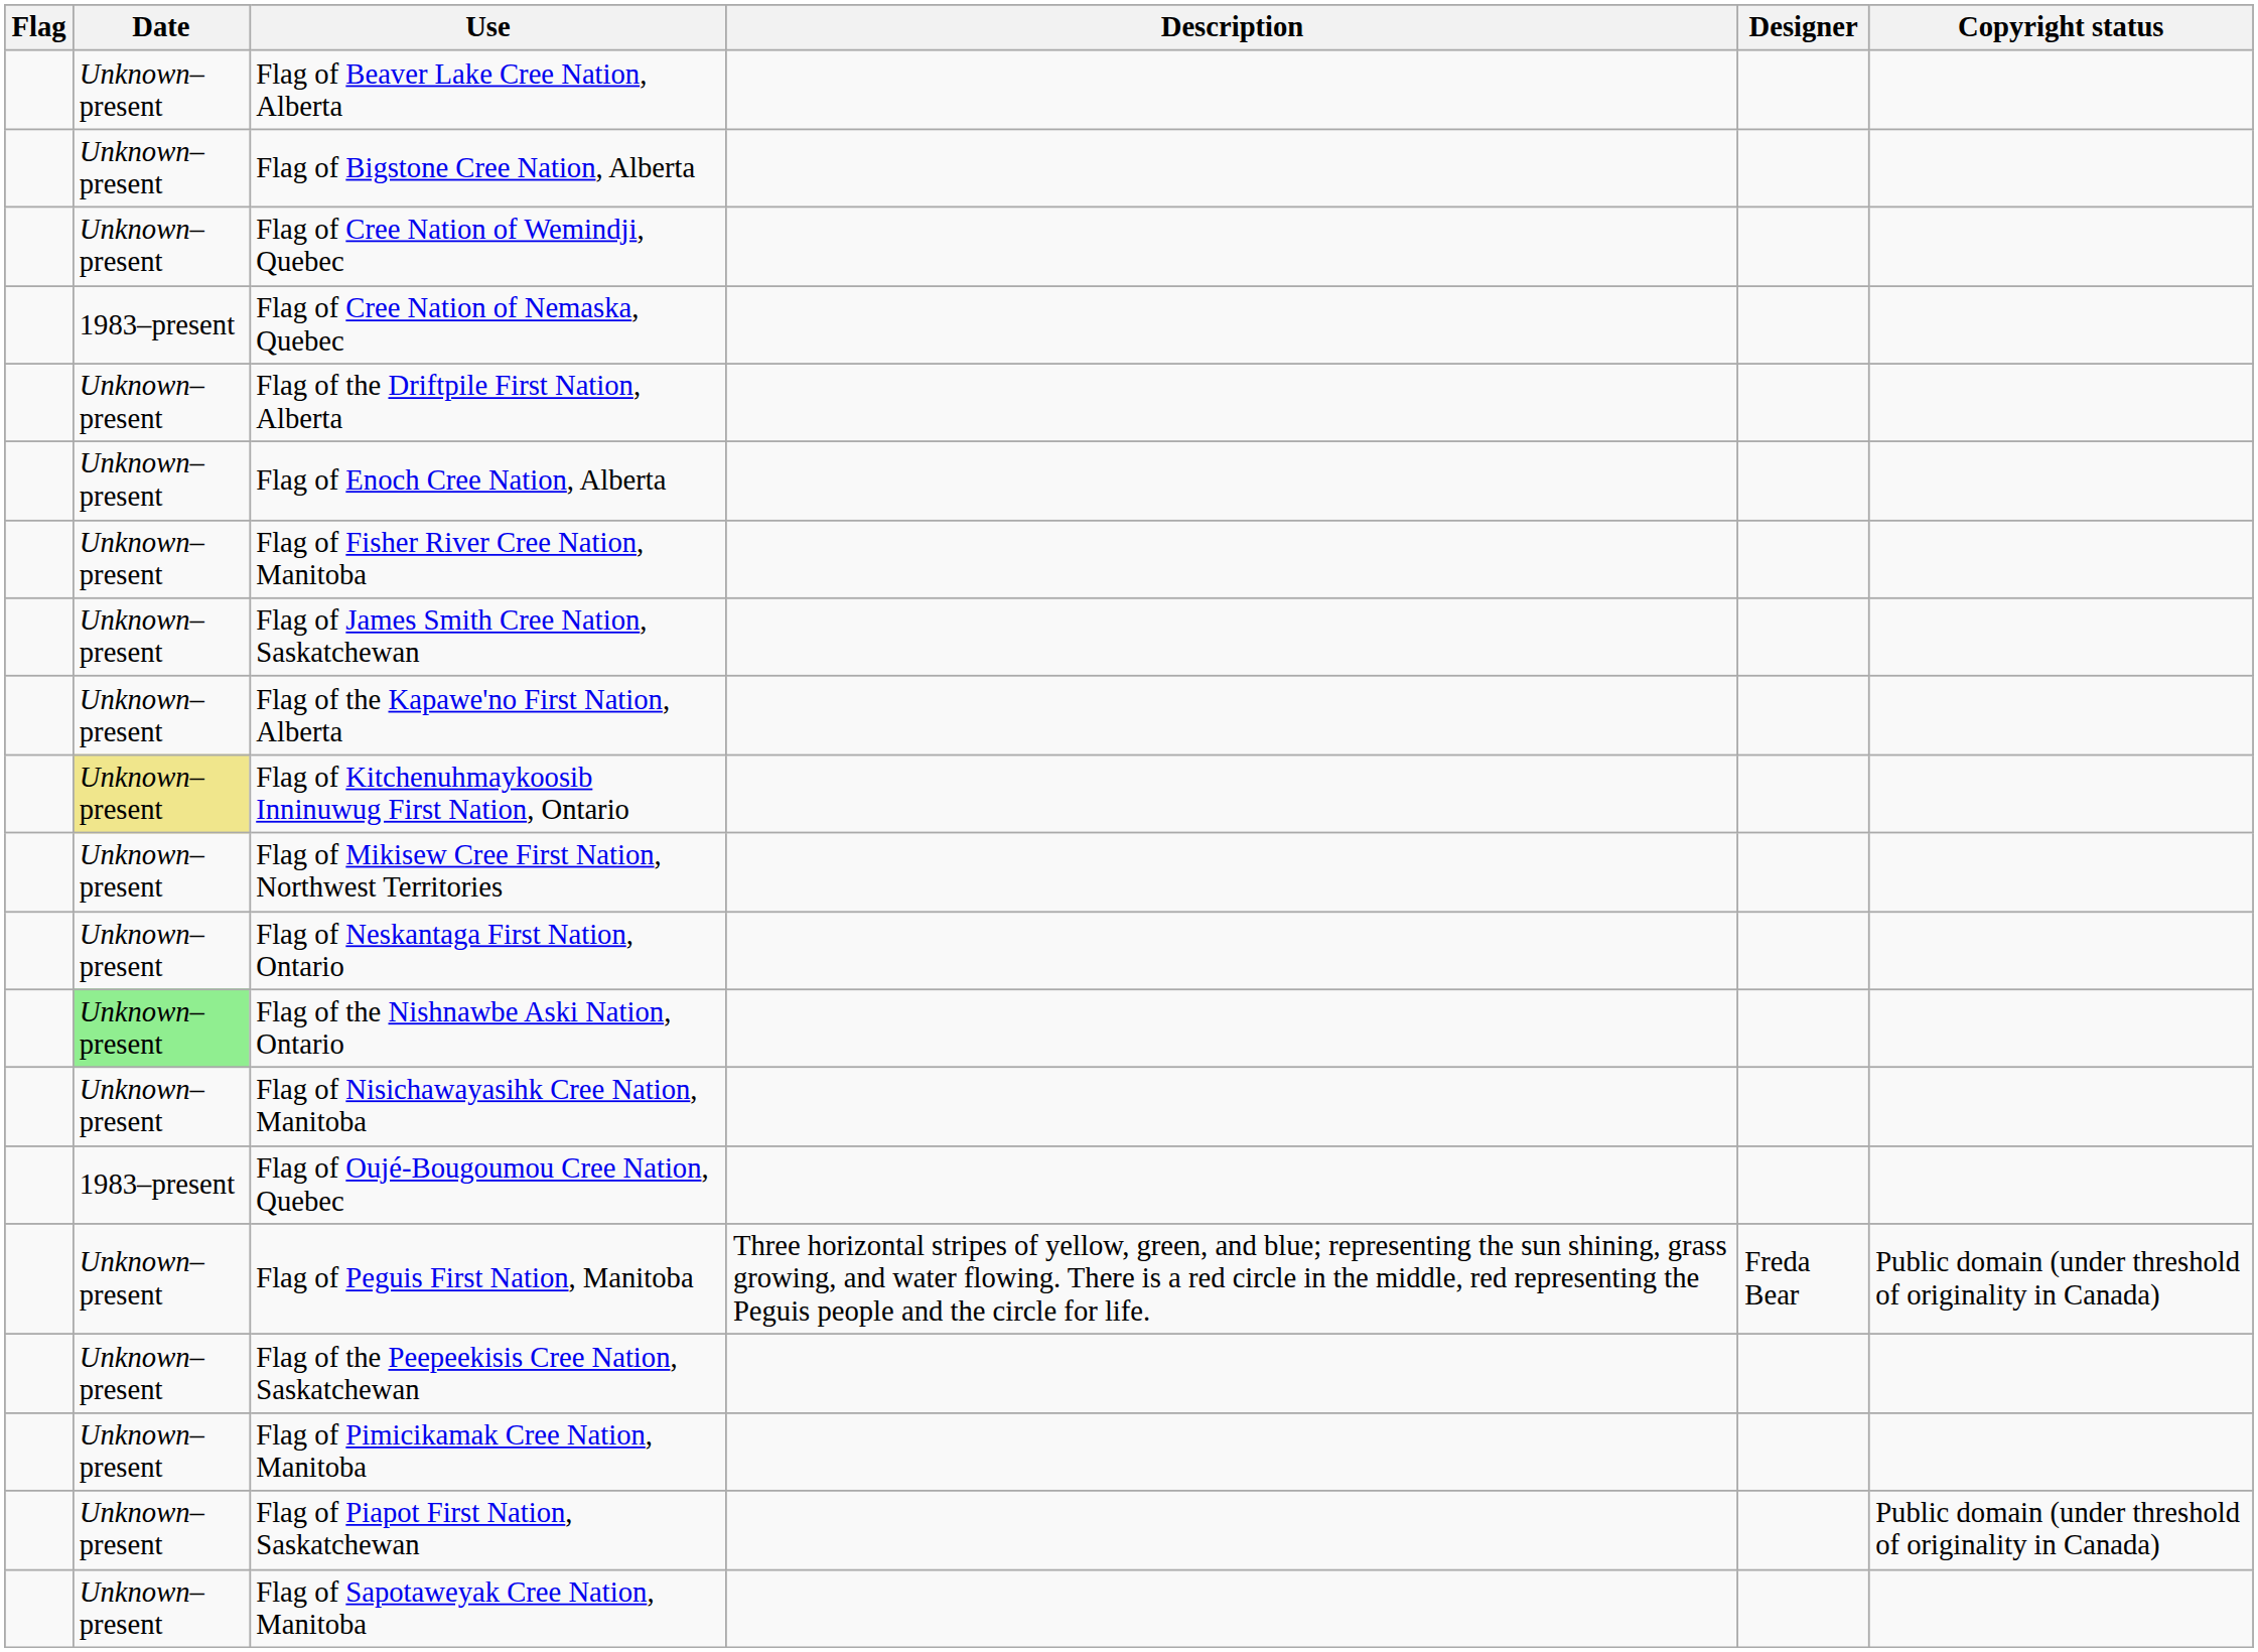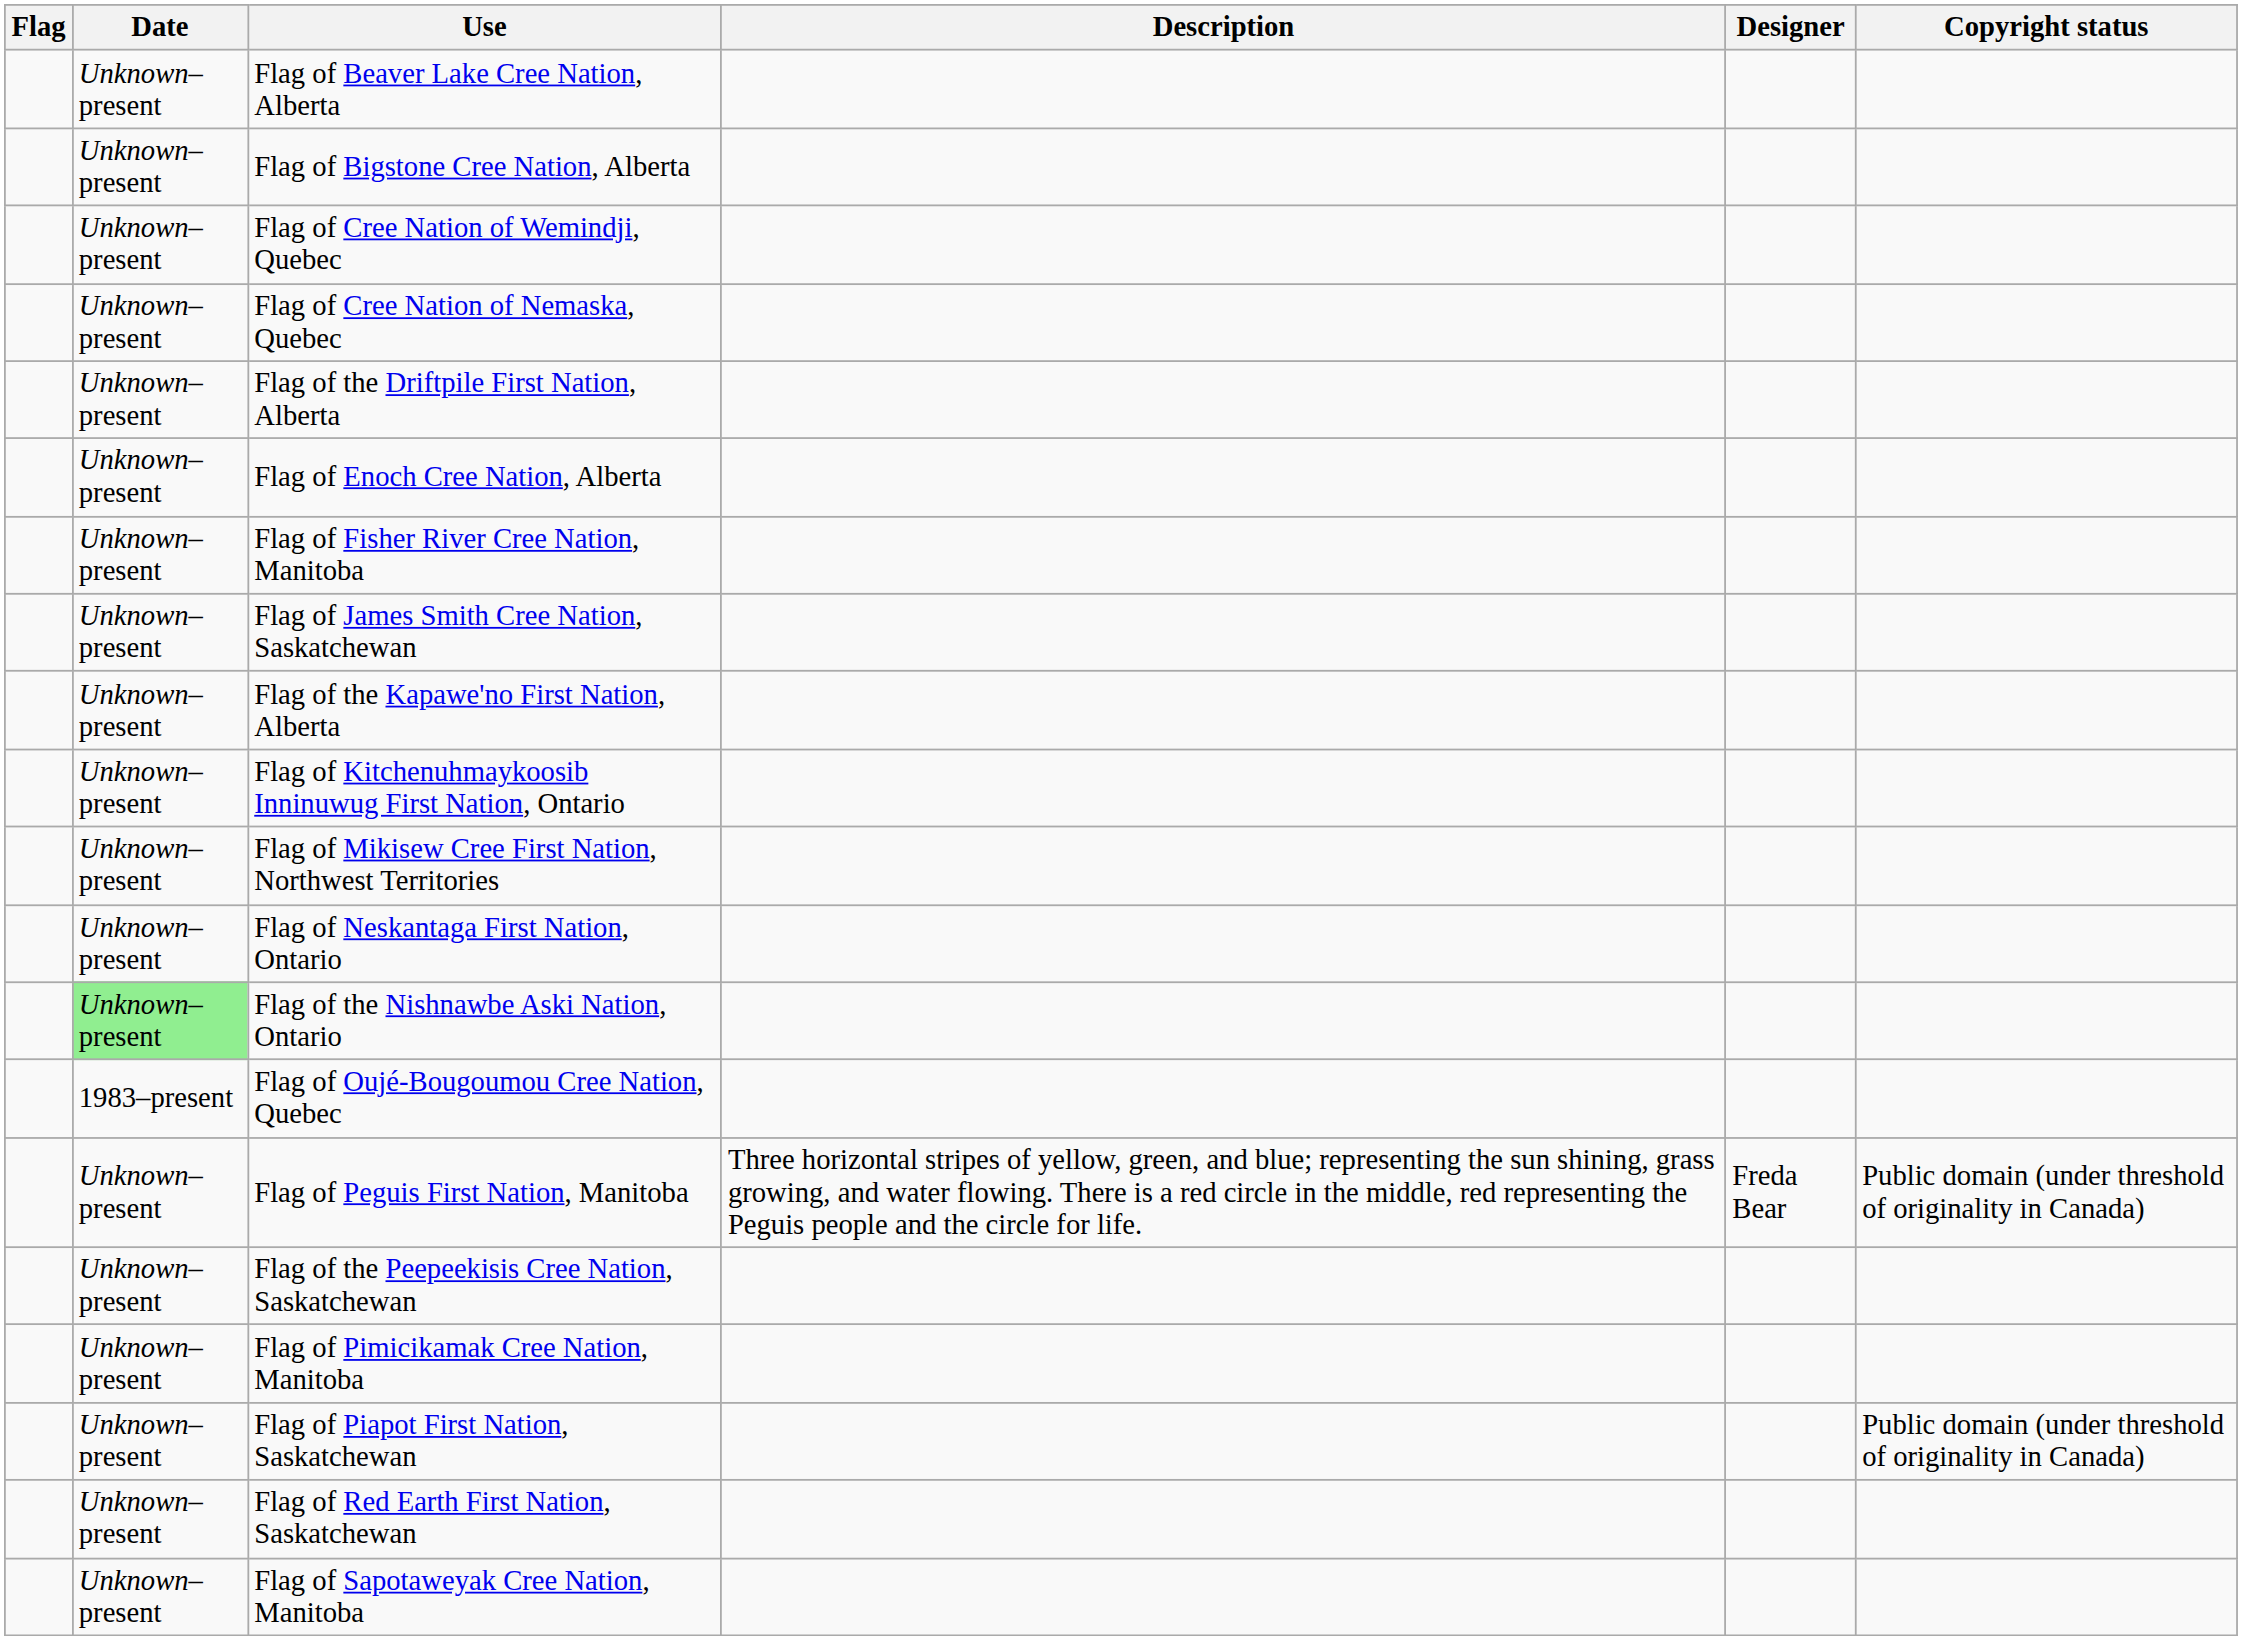 <table class="wikitable">
 <tr>
 <th scope="col">Flag</th>
 <th scope="col">Date</th>
 <th scope="col">Use</th>
 <th scope="col" style="width: 45%;">Description</th>
 <th scope="col">Designer</th>
 <th scope="col">Copyright status</th>
 </tr>
 <tr>
 <td></td>
 <td><em>Unknown</em>–present</td>
 <td>Flag of <a href='#'>Beaver Lake Cree Nation</a>, Alberta</td>
 <td></td>
 <td></td>
 <td></td>
 </tr>
 <tr>
 <td></td>
 <td><em>Unknown</em>–present</td>
 <td>Flag of <a href='#'>Bigstone Cree Nation</a>, Alberta</td>
 <td></td>
 <td></td>
 <td></td>
 </tr>
 <tr>
 <td></td>
 <td><em>Unknown</em>–present</td>
 <td>Flag of <a href='#'>Cree Nation of Wemindji</a>, Quebec</td>
 <td></td>
 <td></td>
 <td></td>
 </tr>
 <tr>
 <td></td>
-<td>1983–present</td>
+<td><em>Unknown</em>–present</td>
 <td>Flag of <a href='#'>Cree Nation of Nemaska</a>, Quebec</td>
 <td></td>
 <td></td>
 <td></td>
 </tr>
 <tr>
 <td></td>
 <td><em>Unknown</em>–present</td>
 <td>Flag of the <a href='#'>Driftpile First Nation</a>, Alberta</td>
 <td></td>
 <td></td>
 <td></td>
 </tr>
 <tr>
 <td></td>
 <td><em>Unknown</em>–present</td>
 <td>Flag of <a href='#'>Enoch Cree Nation</a>, Alberta</td>
 <td></td>
 <td></td>
 <td></td>
 </tr>
 <tr>
 <td></td>
 <td><em>Unknown</em>–present</td>
 <td>Flag of <a href='#'>Fisher River Cree Nation</a>, Manitoba</td>
 <td></td>
 <td></td>
 <td></td>
 </tr>
 <tr>
 <td></td>
 <td><em>Unknown</em>–present</td>
 <td>Flag of <a href='#'>James Smith Cree Nation</a>, Saskatchewan</td>
 <td></td>
 <td></td>
 <td></td>
 </tr>
 <tr>
 <td></td>
 <td><em>Unknown</em>–present</td>
 <td>Flag of the <a href='#'>Kapawe'no First Nation</a>, Alberta</td>
 <td></td>
 <td></td>
 <td></td>
 </tr>
 <tr>
 <td></td>
-<td style="background: khaki;"><em>Unknown</em>–present</td>
+<td><em>Unknown</em>–present</td>
 <td>Flag of <a href='#'>Kitchenuhmaykoosib Inninuwug First Nation</a>, Ontario</td>
 <td></td>
 <td></td>
 <td></td>
 </tr>
 <tr>
 <td></td>
 <td><em>Unknown</em>–present</td>
 <td>Flag of <a href='#'>Mikisew Cree First Nation</a>, Northwest Territories</td>
 <td></td>
 <td></td>
 <td></td>
 </tr>
 <tr>
 <td></td>
 <td><em>Unknown</em>–present</td>
 <td>Flag of <a href='#'>Neskantaga First Nation</a>, Ontario</td>
 <td></td>
 <td></td>
 <td></td>
 </tr>
 <tr>
 <td></td>
 <td style="background: lightgreen;"><em>Unknown</em>–present</td>
 <td>Flag of the <a href='#'>Nishnawbe Aski Nation</a>, Ontario</td>
-<td></td>
-<td></td>
-<td></td>
-</tr>
-<tr>
-<td></td>
-<td><em>Unknown</em>–present</td>
-<td>Flag of <a href='#'>Nisichawayasihk Cree Nation</a>, Manitoba</td>
 <td></td>
 <td></td>
 <td></td>
 </tr>
 <tr>
 <td></td>
 <td>1983–present</td>
 <td>Flag of <a href='#'>Oujé-Bougoumou Cree Nation</a>, Quebec</td>
 <td></td>
 <td></td>
 <td></td>
 </tr>
 <tr>
 <td></td>
 <td><em>Unknown</em>–present</td>
 <td>Flag of <a href='#'>Peguis First Nation</a>, Manitoba</td>
 <td>Three horizontal stripes of yellow, green, and blue; representing the sun shining, grass growing, and water flowing. There is a red circle in the middle, red representing the Peguis people and the circle for life.</td>
 <td>Freda Bear</td>
 <td>Public domain (under threshold of originality in Canada)</td>
 </tr>
 <tr>
 <td></td>
 <td><em>Unknown</em>–present</td>
 <td>Flag of the <a href='#'>Peepeekisis Cree Nation</a>, Saskatchewan</td>
 <td></td>
 <td></td>
 <td></td>
 </tr>
 <tr>
 <td></td>
 <td><em>Unknown</em>–present</td>
 <td>Flag of <a href='#'>Pimicikamak Cree Nation</a>, Manitoba</td>
 <td></td>
 <td></td>
 <td></td>
 </tr>
 <tr>
 <td></td>
 <td><em>Unknown</em>–present</td>
 <td>Flag of <a href='#'>Piapot First Nation</a>, Saskatchewan</td>
 <td></td>
 <td></td>
 <td>Public domain (under threshold of originality in Canada)</td>
 </tr>
 <tr>
 <td></td>
 <td><em>Unknown</em>–present</td>
+<td>Flag of <a href='#'>Red Earth First Nation</a>, Saskatchewan</td>
+<td></td>
+<td></td>
+<td></td>
+</tr>
+<tr>
+<td></td>
+<td><em>Unknown</em>–present</td>
 <td>Flag of <a href='#'>Sapotaweyak Cree Nation</a>, Manitoba</td>
 <td></td>
 <td></td>
 <td></td>
 </tr>
 <tr>
 </tr>
 </table>
